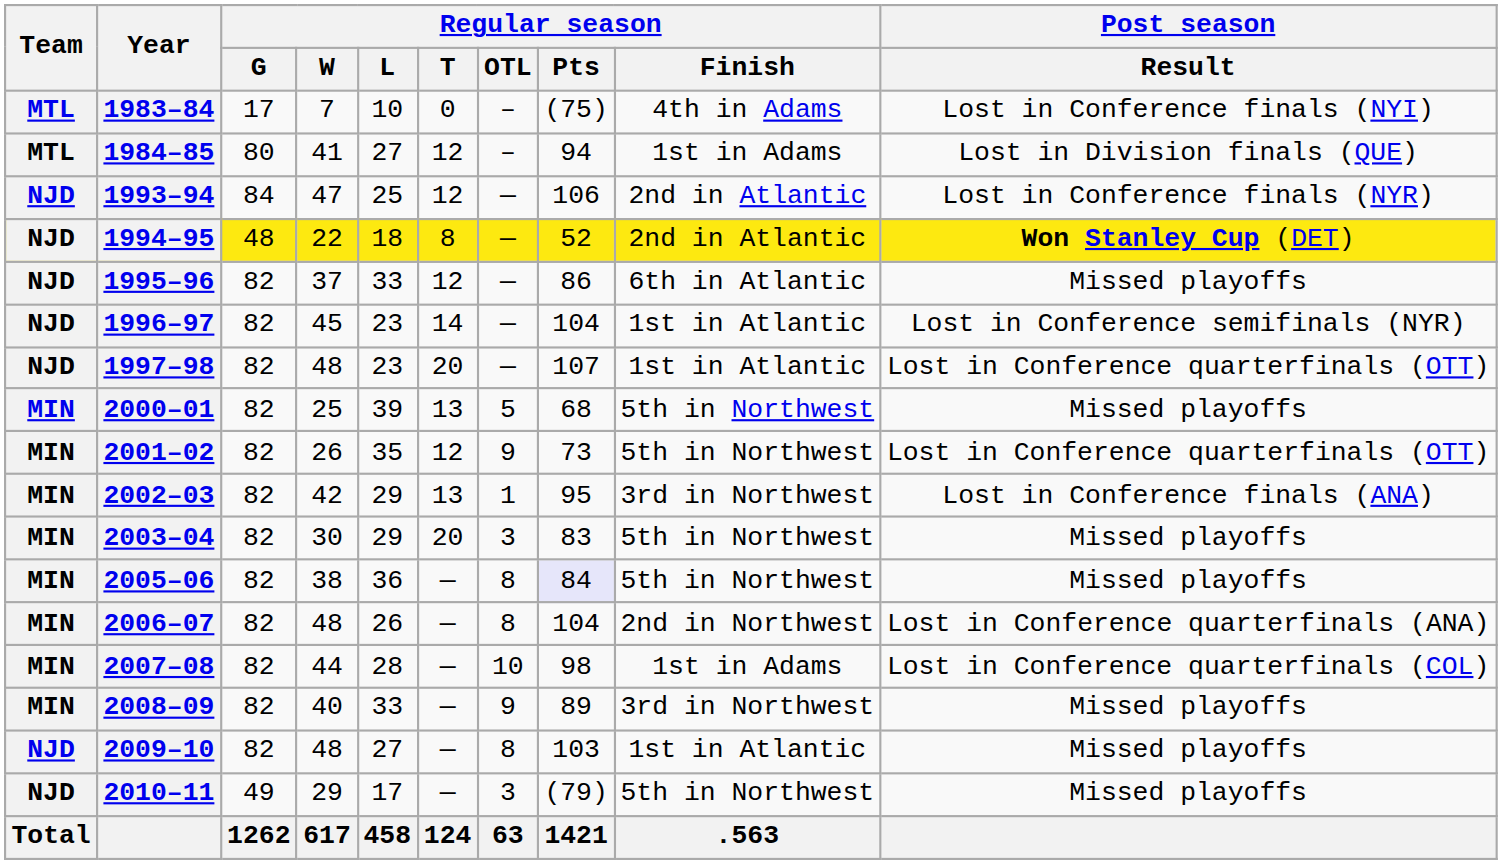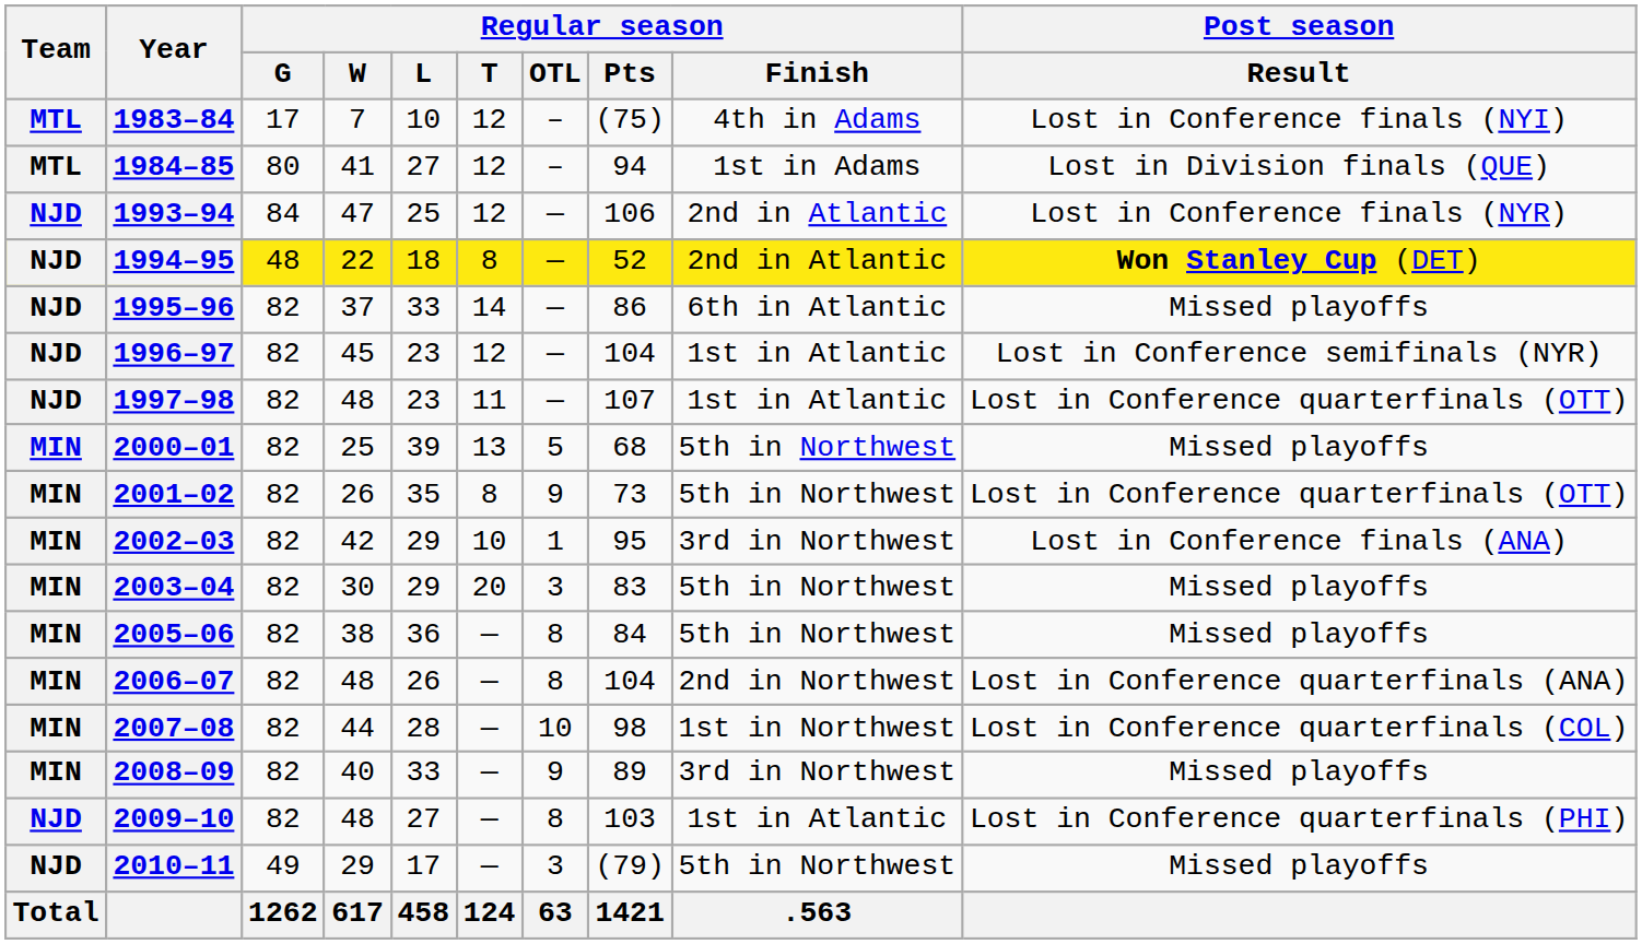 <table class="wikitable" style="font-size: 95%; text-align:center;">
 <tr>
 <th rowspan=2>Team</th>
 <th rowspan=2>Year</th>
 <th colspan=7><a href='#'>Regular season</a></th>
 <th colspan=1><a href='#'>Post season</a></th>
 </tr>
 <tr>
 <th>G</th>
 <th>W</th>
 <th>L</th>
 <th>T</th>
 <th>OTL</th>
 <th>Pts</th>
 <th>Finish</th>
 <th>Result</th>
 </tr>
 <tr>
 <th><a href='#'>MTL</a></th>
 <th><a href='#'>1983–84</a></th>
 <td>17</td>
 <td>7</td>
 <td>10</td>
-<td>0</td>
+<td>12</td>
 <td>–</td>
 <td>(75)</td>
 <td>4th in <a href='#'>Adams</a></td>
 <td>Lost in Conference finals (<a href='#'>NYI</a>)</td>
 </tr>
 <tr>
 <th>MTL</th>
 <th><a href='#'>1984–85</a></th>
 <td>80</td>
 <td>41</td>
 <td>27</td>
 <td>12</td>
 <td>–</td>
 <td>94</td>
 <td>1st in Adams</td>
 <td>Lost in Division finals (<a href='#'>QUE</a>)</td>
 </tr>
 <tr>
 <th><a href='#'>NJD</a></th>
 <th><a href='#'>1993–94</a></th>
 <td>84</td>
 <td>47</td>
 <td>25</td>
 <td>12</td>
 <td>—</td>
 <td>106</td>
 <td>2nd in <a href='#'>Atlantic</a></td>
 <td>Lost in Conference finals (<a href='#'>NYR</a>)</td>
 </tr>
 <tr ! style="background:#FDE910;">
 <th>NJD</th>
 <th><a href='#'>1994–95</a></th>
 <td>48</td>
 <td>22</td>
 <td>18</td>
 <td>8</td>
 <td>—</td>
 <td>52</td>
 <td>2nd in Atlantic</td>
 <td><strong>Won <a href='#'>Stanley Cup</a></strong> (<a href='#'>DET</a>)</td>
 </tr>
 <tr>
 <th>NJD</th>
 <th><a href='#'>1995–96</a></th>
 <td>82</td>
 <td>37</td>
 <td>33</td>
-<td>12</td>
+<td>14</td>
 <td>—</td>
 <td>86</td>
 <td>6th in Atlantic</td>
 <td>Missed playoffs</td>
 </tr>
 <tr>
 <th>NJD</th>
 <th><a href='#'>1996–97</a></th>
 <td>82</td>
 <td>45</td>
 <td>23</td>
-<td>14</td>
+<td>12</td>
 <td>—</td>
 <td>104</td>
 <td>1st in Atlantic</td>
 <td>Lost in Conference semifinals (NYR)</td>
 </tr>
 <tr>
 <th>NJD</th>
 <th><a href='#'>1997–98</a></th>
 <td>82</td>
 <td>48</td>
 <td>23</td>
-<td>20</td>
+<td>11</td>
 <td>—</td>
 <td>107</td>
 <td>1st in Atlantic</td>
 <td>Lost in Conference quarterfinals (<a href='#'>OTT</a>)</td>
 </tr>
 <tr>
 <th><a href='#'>MIN</a></th>
 <th><a href='#'>2000–01</a></th>
 <td>82</td>
 <td>25</td>
 <td>39</td>
 <td>13</td>
 <td>5</td>
 <td>68</td>
 <td>5th in <a href='#'>Northwest</a></td>
 <td>Missed playoffs</td>
 </tr>
 <tr>
 <th>MIN</th>
 <th><a href='#'>2001–02</a></th>
 <td>82</td>
 <td>26</td>
 <td>35</td>
-<td>12</td>
+<td>8</td>
 <td>9</td>
 <td>73</td>
 <td>5th in Northwest</td>
 <td>Lost in Conference quarterfinals (<a href='#'>OTT</a>)</td>
 </tr>
 <tr>
 <th>MIN</th>
 <th><a href='#'>2002–03</a></th>
 <td>82</td>
 <td>42</td>
 <td>29</td>
-<td>13</td>
+<td>10</td>
 <td>1</td>
 <td>95</td>
 <td>3rd in Northwest</td>
 <td>Lost in Conference finals (<a href='#'>ANA</a>)</td>
 </tr>
 <tr>
 <th>MIN</th>
 <th><a href='#'>2003–04</a></th>
 <td>82</td>
 <td>30</td>
 <td>29</td>
 <td>20</td>
 <td>3</td>
 <td>83</td>
 <td>5th in Northwest</td>
 <td>Missed playoffs</td>
 </tr>
 <tr>
 <th>MIN</th>
 <th><a href='#'>2005–06</a></th>
 <td>82</td>
 <td>38</td>
 <td>36</td>
 <td>—</td>
 <td>8</td>
-<td style="background: lavender;">84</td>
+<td>84</td>
 <td>5th in Northwest</td>
 <td>Missed playoffs</td>
 </tr>
 <tr>
 <th>MIN</th>
 <th><a href='#'>2006–07</a></th>
 <td>82</td>
 <td>48</td>
 <td>26</td>
 <td>—</td>
 <td>8</td>
 <td>104</td>
 <td>2nd in Northwest</td>
 <td>Lost in Conference quarterfinals (ANA)</td>
 </tr>
 <tr>
 <th>MIN</th>
 <th><a href='#'>2007–08</a></th>
 <td>82</td>
 <td>44</td>
 <td>28</td>
 <td>—</td>
 <td>10</td>
 <td>98</td>
-<td>1st in Adams</td>
+<td>1st in Northwest</td>
 <td>Lost in Conference quarterfinals (<a href='#'>COL</a>)</td>
 </tr>
 <tr>
 <th>MIN</th>
 <th><a href='#'>2008–09</a></th>
 <td>82</td>
 <td>40</td>
 <td>33</td>
 <td>—</td>
 <td>9</td>
 <td>89</td>
 <td>3rd in Northwest</td>
 <td>Missed playoffs</td>
 </tr>
 <tr>
 <th><a href='#'>NJD</a></th>
 <th><a href='#'>2009–10</a></th>
 <td>82</td>
 <td>48</td>
 <td>27</td>
 <td>—</td>
 <td>8</td>
 <td>103</td>
 <td>1st in Atlantic</td>
-<td>Missed playoffs</td>
+<td>Lost in Conference quarterfinals (<a href='#'>PHI</a>)</td>
 </tr>
 <tr>
 <th>NJD</th>
 <th><a href='#'>2010–11</a></th>
 <td>49</td>
 <td>29</td>
 <td>17</td>
 <td>—</td>
 <td>3</td>
 <td>(79)</td>
 <td>5th in Northwest</td>
 <td>Missed playoffs</td>
 </tr>
 <tr>
 <th>Total</th>
 <th></th>
 <th>1262</th>
 <th>617</th>
 <th>458</th>
 <th>124</th>
 <th>63</th>
 <th>1421</th>
 <th>.563</th>
 <th></th>
 </tr>
 </table>
